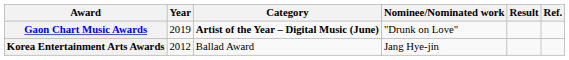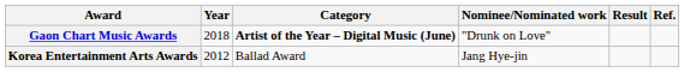 <table class="wikitable plainrowheaders">
 <tr>
 <th>Award</th>
 <th>Year</th>
 <th>Category</th>
 <th>Nominee/Nominated work</th>
 <th>Result</th>
 <th>Ref.</th>
 </tr>
 <tr>
 <th scope="row"><a href='#'>Gaon Chart Music Awards</a></th>
-<td>2019</td>
+<td>2018</td>
 <td><strong>Artist of the Year – Digital Music (June)</strong></td>
 <td>"Drunk on Love" </td>
 <td></td>
 <td></td>
 </tr>
 <tr>
 <th scope="row">Korea Entertainment Arts Awards</th>
 <td>2012</td>
 <td>Ballad Award</td>
 <td>Jang Hye-jin</td>
 <td></td>
 <td></td>
 </tr>
 </table>
